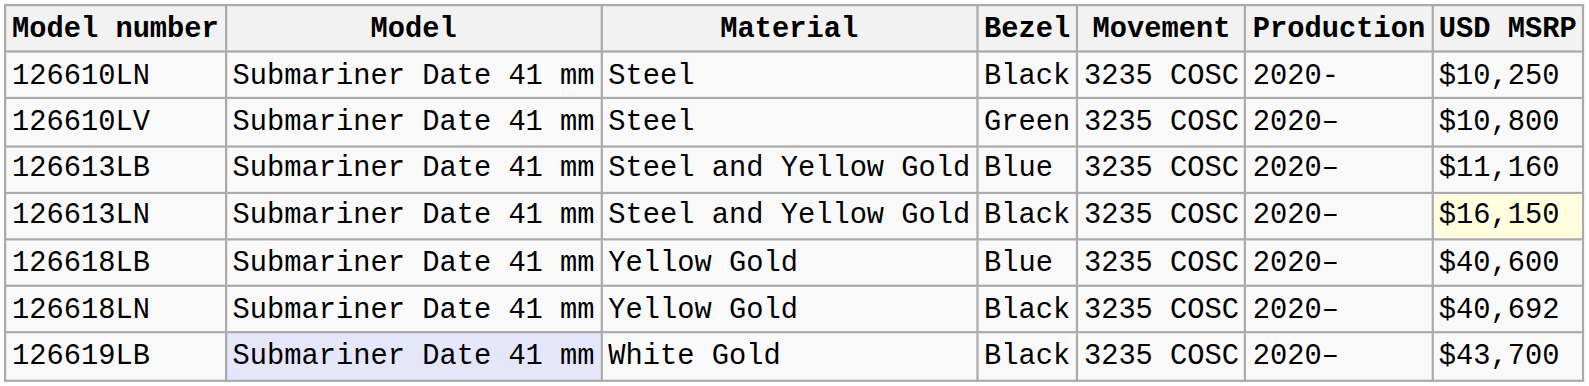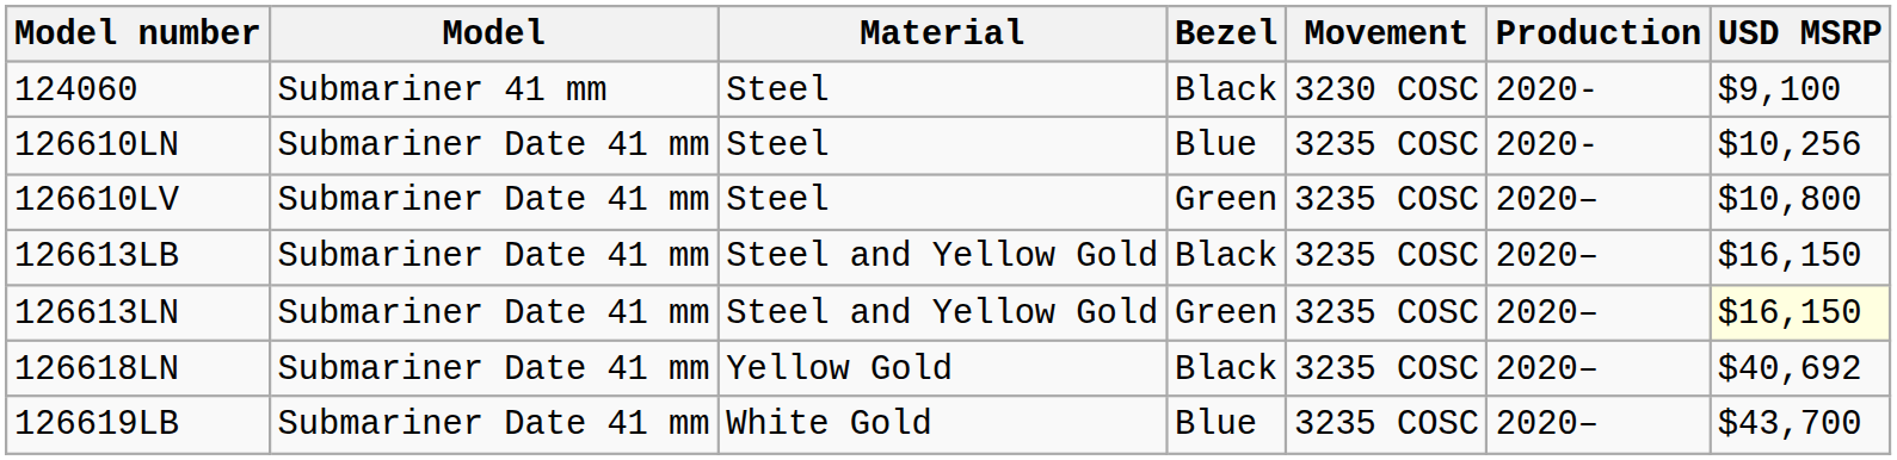 <table class="wikitable">
 <tr>
 <th>Model number</th>
 <th>Model</th>
 <th>Material</th>
 <th>Bezel</th>
 <th>Movement</th>
 <th>Production</th>
 <th>USD MSRP</th>
 </tr>
 <tr>
+<td>124060</td>
+<td>Submariner 41 mm</td>
+<td>Steel</td>
+<td>Black</td>
+<td>3230 COSC</td>
+<td>2020-</td>
+<td>$9,100</td>
+</tr>
+<tr>
 <td>126610LN</td>
 <td>Submariner Date 41 mm</td>
 <td>Steel</td>
-<td>Black</td>
+<td>Blue</td>
 <td>3235 COSC</td>
 <td>2020-</td>
-<td>$10,250</td>
+<td>$10,256</td>
 </tr>
 <tr>
 <td>126610LV</td>
 <td>Submariner Date 41 mm</td>
 <td>Steel</td>
 <td>Green</td>
 <td>3235 COSC</td>
 <td>2020–</td>
 <td>$10,800</td>
 </tr>
 <tr>
 <td>126613LB</td>
 <td>Submariner Date 41 mm</td>
 <td>Steel and Yellow Gold</td>
-<td>Blue</td>
+<td>Black</td>
 <td>3235 COSC</td>
 <td>2020–</td>
-<td>$11,160</td>
+<td>$16,150</td>
 </tr>
 <tr>
 <td>126613LN</td>
 <td>Submariner Date 41 mm</td>
 <td>Steel and Yellow Gold</td>
-<td>Black</td>
+<td>Green</td>
 <td>3235 COSC</td>
 <td>2020–</td>
 <td style="background: lightyellow;">$16,150</td>
-</tr>
-<tr>
-<td>126618LB</td>
-<td>Submariner Date 41 mm</td>
-<td>Yellow Gold</td>
-<td>Blue</td>
-<td>3235 COSC</td>
-<td>2020–</td>
-<td>$40,600</td>
 </tr>
 <tr>
 <td>126618LN</td>
 <td>Submariner Date 41 mm</td>
 <td>Yellow Gold</td>
 <td>Black</td>
 <td>3235 COSC</td>
 <td>2020–</td>
 <td>$40,692</td>
 </tr>
 <tr>
 <td>126619LB</td>
-<td style="background: lavender;">Submariner Date 41 mm</td>
+<td>Submariner Date 41 mm</td>
 <td>White Gold</td>
-<td>Black</td>
+<td>Blue</td>
 <td>3235 COSC</td>
 <td>2020–</td>
 <td>$43,700</td>
 </tr>
 </table>
